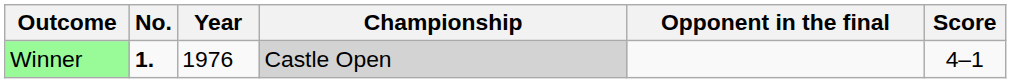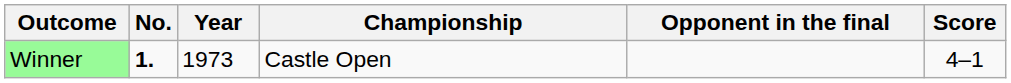 <table class="wikitable">
 <tr>
 <th width="80">Outcome</th>
 <th width="20">No.</th>
 <th width="50">Year</th>
 <th style="width:250px;">Championship</th>
 <th style="width:200px;">Opponent in the final</th>
 <th style="width:50px;">Score</th>
 </tr>
 <tr>
 <td style="background:#98FB98">Winner</td>
 <td><strong>1.</strong></td>
-<td>1976</td>
-<td style="background: lightgrey;">Castle Open</td>
+<td>1973</td>
+<td>Castle Open</td>
 <td> </td>
 <td align="center">4–1</td>
 </tr>
 </table>
